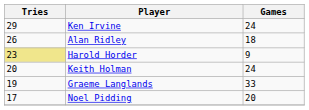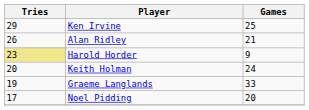 <table class="wikitable" width=50%>
 <tr>
 <th>Tries</th>
 <th>Player</th>
 <th>Games</th>
 </tr>
 <tr>
 <td>29</td>
 <td><a href='#'>Ken Irvine</a></td>
-<td>24</td>
+<td>25</td>
 </tr>
 <tr>
 <td>26</td>
 <td><a href='#'>Alan Ridley</a></td>
-<td>18</td>
+<td>21</td>
 </tr>
 <tr>
 <td style="background: khaki;">23</td>
 <td><a href='#'>Harold Horder</a></td>
 <td>9</td>
 </tr>
 <tr>
 <td>20</td>
 <td><a href='#'>Keith Holman</a></td>
 <td>24</td>
 </tr>
 <tr>
 <td>19</td>
 <td><a href='#'>Graeme Langlands</a></td>
 <td>33</td>
 </tr>
 <tr>
 <td>17</td>
 <td><a href='#'>Noel Pidding</a></td>
 <td>20</td>
 </tr>
 <tr>
 </tr>
 </table>
